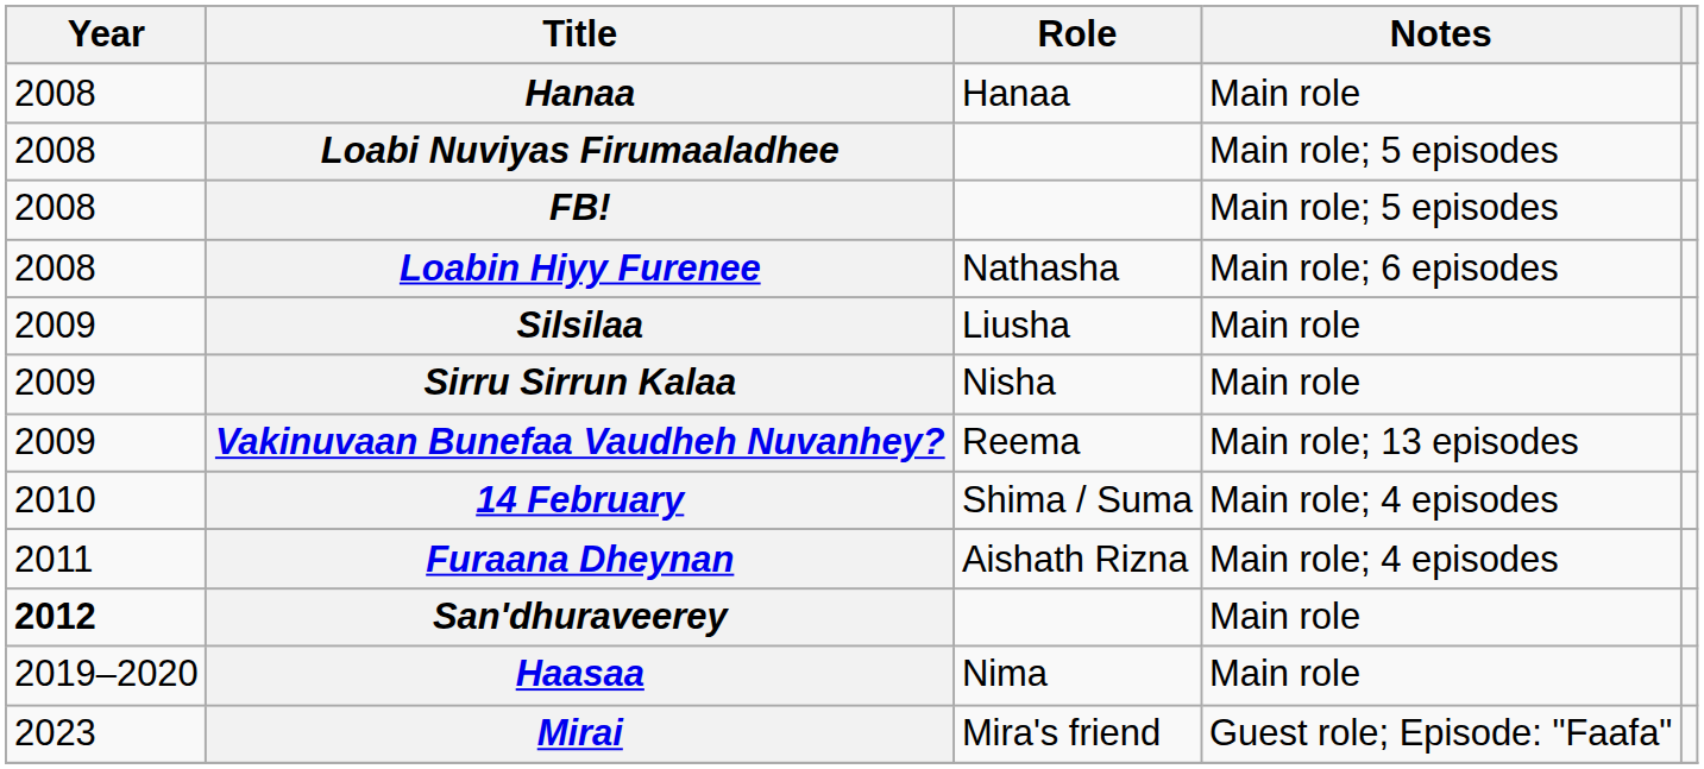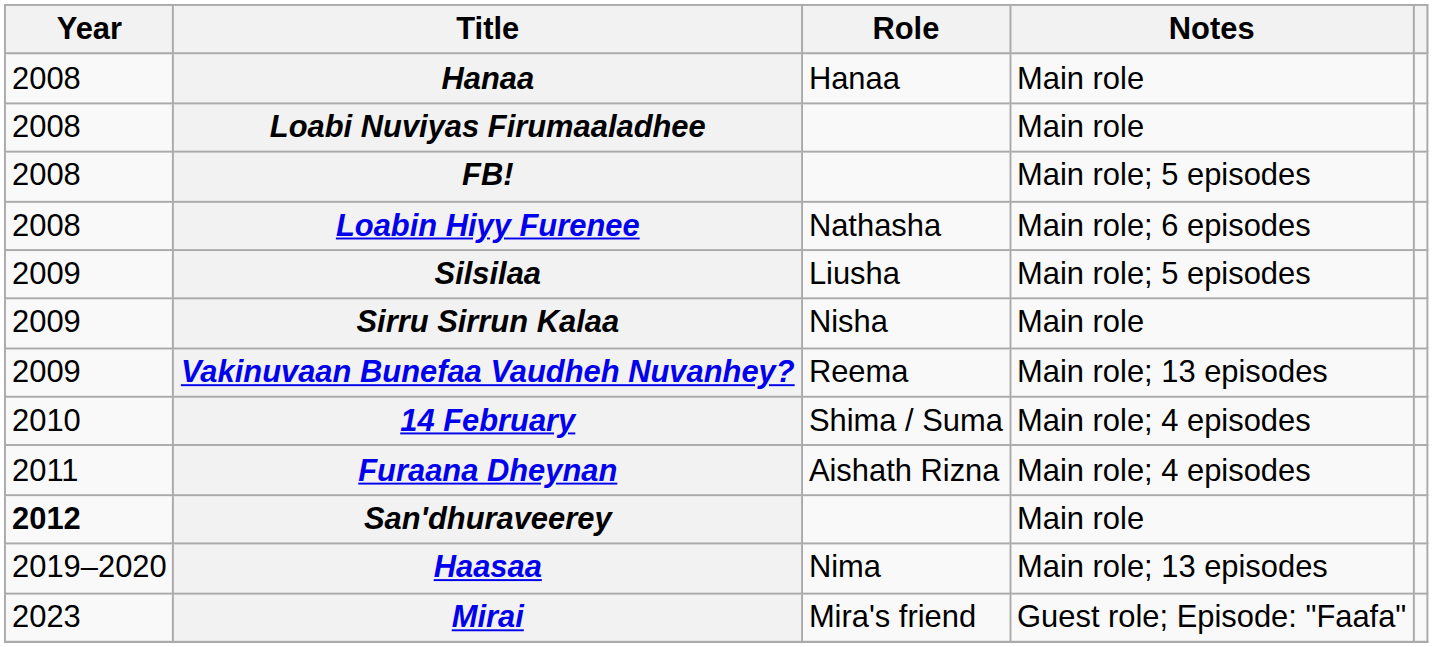 <table class="wikitable sortable plainrowheaders">
 <tr style="background:#ccc; text-align:center;">
 <th scope="col">Year</th>
 <th scope="col">Title</th>
 <th scope="col">Role</th>
 <th scope="col">Notes</th>
 <th scope="col" class="unsortable"></th>
 </tr>
 <tr>
 <td>2008</td>
 <th scope="row"><em>Hanaa</em></th>
 <td>Hanaa</td>
 <td>Main role</td>
 <td></td>
 </tr>
 <tr>
 <td>2008</td>
 <th scope="row"><em>Loabi Nuviyas Firumaaladhee</em></th>
 <td></td>
-<td>Main role; 5 episodes</td>
+<td>Main role</td>
 <td></td>
 </tr>
 <tr>
 <td>2008</td>
 <th scope="row"><em>FB!</em></th>
 <td></td>
 <td>Main role; 5 episodes</td>
 <td></td>
 </tr>
 <tr>
 <td>2008</td>
 <th scope="row"><em><a href='#'>Loabin Hiyy Furenee</a></em></th>
 <td>Nathasha</td>
 <td>Main role; 6 episodes</td>
 <td style="text-align: center;"></td>
 </tr>
 <tr>
 <td>2009</td>
 <th scope="row"><em>Silsilaa</em></th>
 <td>Liusha</td>
-<td>Main role</td>
+<td>Main role; 5 episodes</td>
 <td></td>
 </tr>
 <tr>
 <td>2009</td>
 <th scope="row"><em>Sirru Sirrun Kalaa</em></th>
 <td>Nisha</td>
 <td>Main role</td>
 <td></td>
 </tr>
 <tr>
 <td>2009</td>
 <th scope="row"><em><a href='#'>Vakinuvaan Bunefaa Vaudheh Nuvanhey?</a></em></th>
 <td>Reema</td>
 <td>Main role; 13 episodes</td>
 <td style="text-align: center;"></td>
 </tr>
 <tr>
 <td>2010</td>
 <th scope="row"><em><a href='#'>14 February</a></em></th>
 <td>Shima / Suma</td>
 <td>Main role; 4 episodes</td>
 <td style="text-align: center;"></td>
 </tr>
 <tr>
 <td>2011</td>
 <th scope="row"><em><a href='#'>Furaana Dheynan</a></em></th>
 <td>Aishath Rizna</td>
 <td>Main role; 4 episodes</td>
 <td style="text-align: center;"></td>
 </tr>
 <tr>
 <td><strong>2012</strong></td>
 <th scope="row"><em>San'dhuraveerey</em></th>
 <td></td>
 <td>Main role</td>
 <td></td>
 </tr>
 <tr>
 <td>2019–2020</td>
 <th scope="row"><em><a href='#'>Haasaa</a></em></th>
 <td>Nima</td>
-<td>Main role</td>
+<td>Main role; 13 episodes</td>
 <td style="text-align: center;"></td>
 </tr>
 <tr>
 <td>2023</td>
 <th scope="row"><em><a href='#'>Mirai</a></em></th>
 <td>Mira's friend</td>
 <td>Guest role; Episode: "Faafa"</td>
 <td style="text-align: center;"></td>
 </tr>
 <tr>
 </tr>
 </table>
